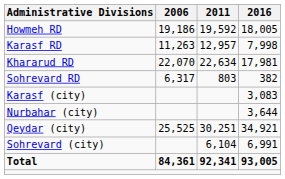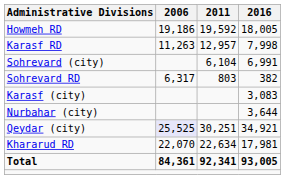 <table class="wikitable">
 <tr>
 <th>Administrative Divisions</th>
 <th>2006</th>
 <th>2011</th>
 <th>2016</th>
 </tr>
 <tr>
 <td><a href='#'>Howmeh RD</a></td>
 <td style="text-align: right;">19,186</td>
 <td style="text-align: right;">19,592</td>
 <td style="text-align: right;">18,005</td>
 </tr>
 <tr>
 <td><a href='#'>Karasf RD</a></td>
 <td style="text-align: right;">11,263</td>
 <td style="text-align: right;">12,957</td>
 <td style="text-align: right;">7,998</td>
 </tr>
 <tr>
-<td><a href='#'>Khararud RD</a></td>
-<td style="text-align: right;">22,070</td>
-<td style="text-align: right;">22,634</td>
-<td style="text-align: right;">17,981</td>
+<td><a href='#'>Sohrevard</a> (city)</td>
+<td style="text-align: right;"></td>
+<td style="text-align: right;">6,104</td>
+<td style="text-align: right;">6,991</td>
 </tr>
 <tr>
 <td><a href='#'>Sohrevard RD</a></td>
 <td style="text-align: right;">6,317</td>
 <td style="text-align: right;">803</td>
 <td style="text-align: right;">382</td>
 </tr>
 <tr>
 <td><a href='#'>Karasf</a> (city)</td>
 <td style="text-align: right;"></td>
 <td style="text-align: right;"></td>
 <td style="text-align: right;">3,083</td>
 </tr>
 <tr>
 <td><a href='#'>Nurbahar</a> (city)</td>
 <td style="text-align: right;"></td>
 <td style="text-align: right;"></td>
 <td style="text-align: right;">3,644</td>
 </tr>
 <tr>
 <td><a href='#'>Qeydar</a> (city)</td>
-<td style="text-align: right;">25,525</td>
+<td style="background: lavender; text-align: right;">25,525</td>
 <td style="text-align: right;">30,251</td>
 <td style="text-align: right;">34,921</td>
 </tr>
 <tr>
-<td><a href='#'>Sohrevard</a> (city)</td>
-<td style="text-align: right;"></td>
-<td style="text-align: right;">6,104</td>
-<td style="text-align: right;">6,991</td>
+<td><a href='#'>Khararud RD</a></td>
+<td style="text-align: right;">22,070</td>
+<td style="text-align: right;">22,634</td>
+<td style="text-align: right;">17,981</td>
 </tr>
 <tr>
 <td><strong>Total</strong></td>
 <td style="text-align: right;"><strong>84,361</strong></td>
 <td style="text-align: right;"><strong>92,341</strong></td>
 <td style="text-align: right;"><strong>93,005</strong></td>
 </tr>
 <tr>
 <td colspan=4></td>
 </tr>
 </table>
